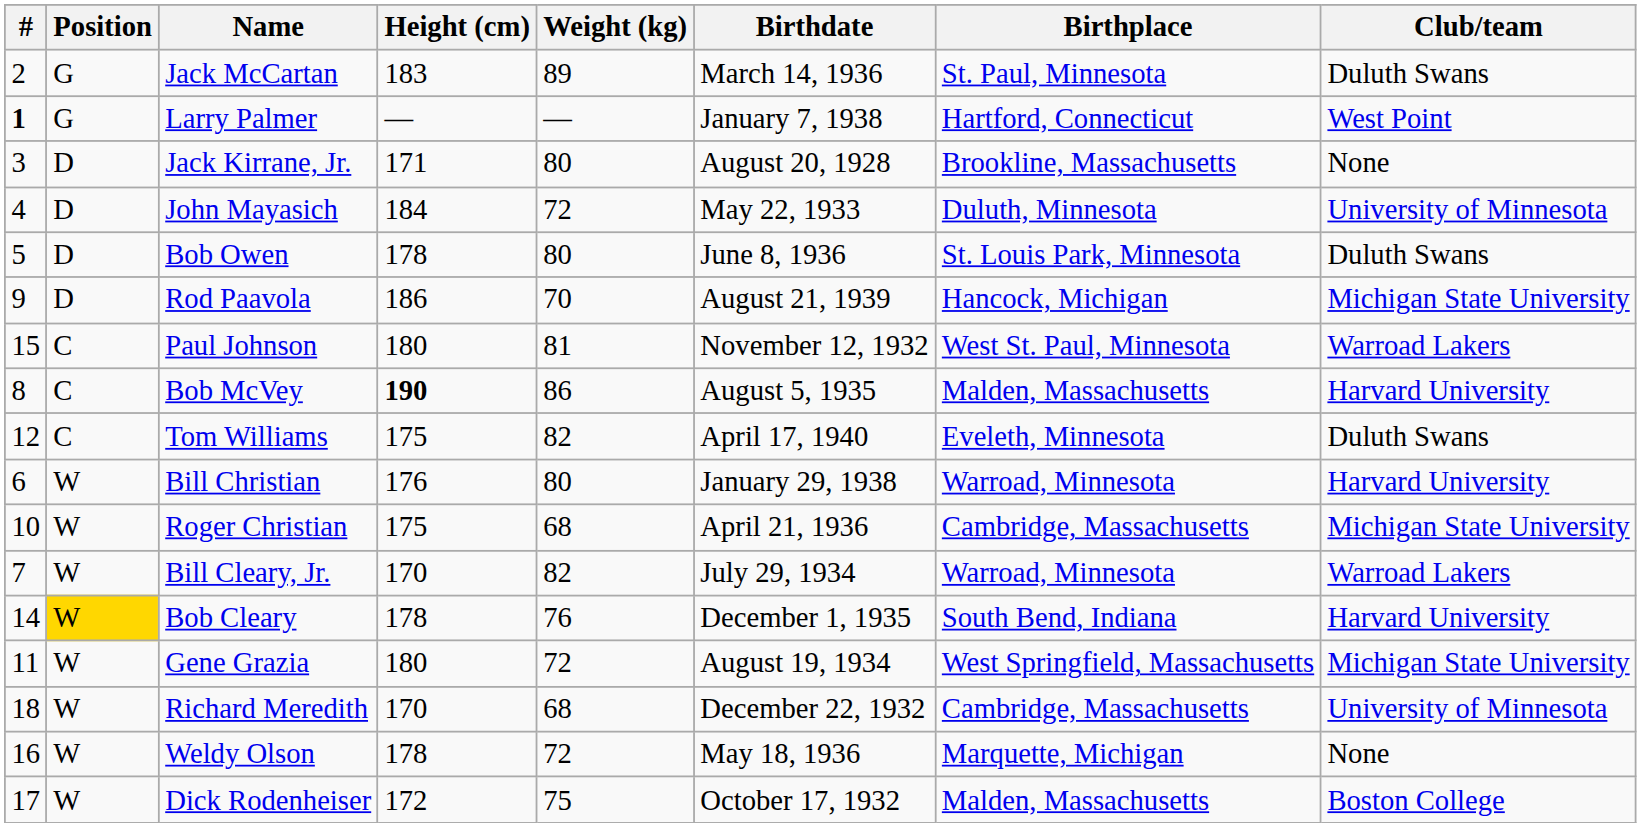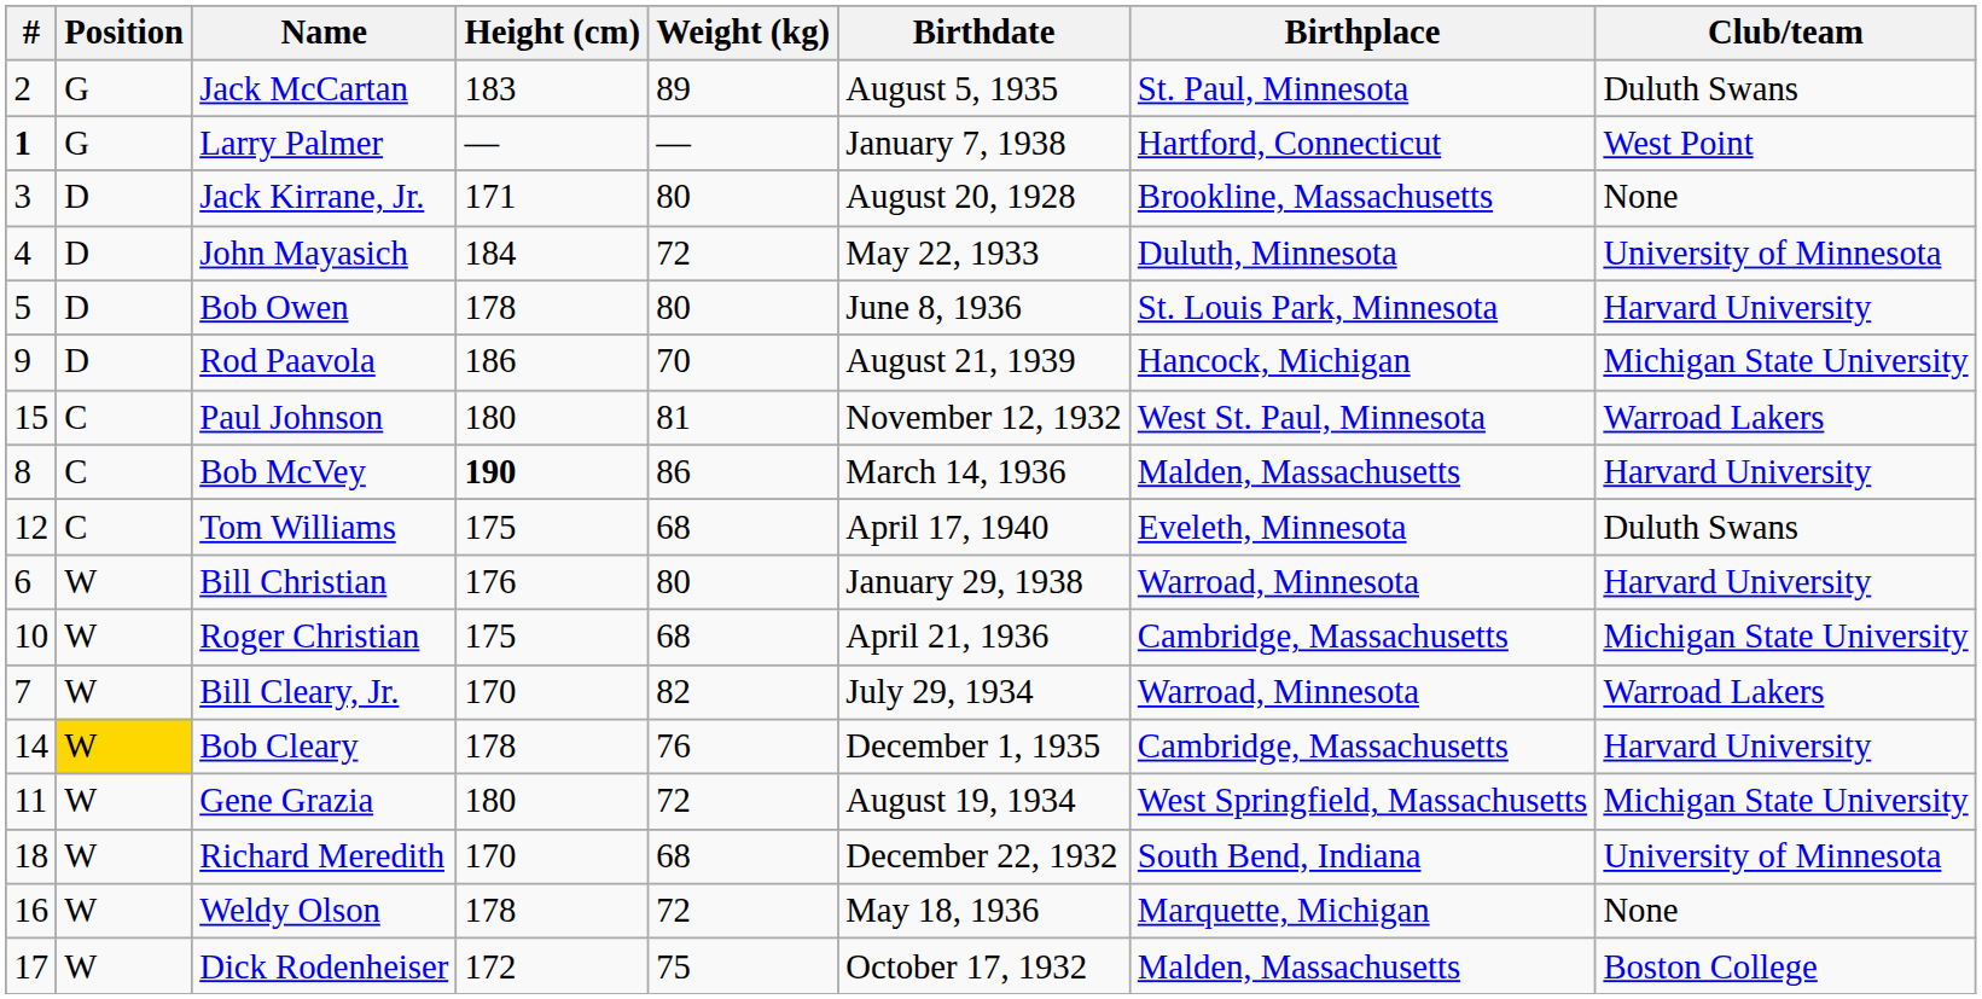 <table class="wikitable sortable">
 <tr>
 <th>#</th>
 <th>Position</th>
 <th>Name</th>
 <th>Height (cm)</th>
 <th>Weight (kg)</th>
 <th>Birthdate</th>
 <th>Birthplace</th>
 <th>Club/team</th>
 </tr>
 <tr>
 <td>2</td>
 <td>G</td>
 <td><a href='#'>Jack McCartan</a></td>
 <td>183</td>
 <td>89</td>
-<td>March 14, 1936</td>
+<td>August 5, 1935</td>
 <td><a href='#'>St. Paul, Minnesota</a></td>
 <td>Duluth Swans</td>
 </tr>
 <tr>
 <td><strong>1</strong></td>
 <td>G</td>
 <td><a href='#'>Larry Palmer</a></td>
 <td>—</td>
 <td>—</td>
 <td>January 7, 1938</td>
 <td><a href='#'>Hartford, Connecticut</a></td>
 <td><a href='#'>West Point</a></td>
 </tr>
 <tr>
 <td>3</td>
 <td>D</td>
 <td><a href='#'>Jack Kirrane, Jr.</a></td>
 <td>171</td>
 <td>80</td>
 <td>August 20, 1928</td>
 <td><a href='#'>Brookline, Massachusetts</a></td>
 <td>None</td>
 </tr>
 <tr>
 <td>4</td>
 <td>D</td>
 <td><a href='#'>John Mayasich</a></td>
 <td>184</td>
 <td>72</td>
 <td>May 22, 1933</td>
 <td><a href='#'>Duluth, Minnesota</a></td>
 <td><a href='#'>University of Minnesota</a></td>
 </tr>
 <tr>
 <td>5</td>
 <td>D</td>
 <td><a href='#'>Bob Owen</a></td>
 <td>178</td>
 <td>80</td>
 <td>June 8, 1936</td>
 <td><a href='#'>St. Louis Park, Minnesota</a></td>
-<td>Duluth Swans</td>
+<td><a href='#'>Harvard University</a></td>
 </tr>
 <tr>
 <td>9</td>
 <td>D</td>
 <td><a href='#'>Rod Paavola</a></td>
 <td>186</td>
 <td>70</td>
 <td>August 21, 1939</td>
 <td><a href='#'>Hancock, Michigan</a></td>
 <td><a href='#'>Michigan State University</a></td>
 </tr>
 <tr>
 <td>15</td>
 <td>C</td>
 <td><a href='#'>Paul Johnson</a></td>
 <td>180</td>
 <td>81</td>
 <td>November 12, 1932</td>
 <td><a href='#'>West St. Paul, Minnesota</a></td>
 <td><a href='#'>Warroad Lakers</a></td>
 </tr>
 <tr>
 <td>8</td>
 <td>C</td>
 <td><a href='#'>Bob McVey</a></td>
 <td><strong>190</strong></td>
 <td>86</td>
-<td>August 5, 1935</td>
+<td>March 14, 1936</td>
 <td><a href='#'>Malden, Massachusetts</a></td>
 <td><a href='#'>Harvard University</a></td>
 </tr>
 <tr>
 <td>12</td>
 <td>C</td>
 <td><a href='#'>Tom Williams</a></td>
 <td>175</td>
-<td>82</td>
+<td>68</td>
 <td>April 17, 1940</td>
 <td><a href='#'>Eveleth, Minnesota</a></td>
 <td>Duluth Swans</td>
 </tr>
 <tr>
 <td>6</td>
 <td>W</td>
 <td><a href='#'>Bill Christian</a></td>
 <td>176</td>
 <td>80</td>
 <td>January 29, 1938</td>
 <td><a href='#'>Warroad, Minnesota</a></td>
 <td><a href='#'>Harvard University</a></td>
 </tr>
 <tr>
 <td>10</td>
 <td>W</td>
 <td><a href='#'>Roger Christian</a></td>
 <td>175</td>
 <td>68</td>
 <td>April 21, 1936</td>
 <td><a href='#'>Cambridge, Massachusetts</a></td>
 <td><a href='#'>Michigan State University</a></td>
 </tr>
 <tr>
 <td>7</td>
 <td>W</td>
 <td><a href='#'>Bill Cleary, Jr.</a></td>
 <td>170</td>
 <td>82</td>
 <td>July 29, 1934</td>
 <td><a href='#'>Warroad, Minnesota</a></td>
 <td><a href='#'>Warroad Lakers</a></td>
 </tr>
 <tr>
 <td>14</td>
 <td style="background: gold;">W</td>
 <td><a href='#'>Bob Cleary</a></td>
 <td>178</td>
 <td>76</td>
 <td>December 1, 1935</td>
-<td><a href='#'>South Bend, Indiana</a></td>
+<td><a href='#'>Cambridge, Massachusetts</a></td>
 <td><a href='#'>Harvard University</a></td>
 </tr>
 <tr>
 <td>11</td>
 <td>W</td>
 <td><a href='#'>Gene Grazia</a></td>
 <td>180</td>
 <td>72</td>
 <td>August 19, 1934</td>
 <td><a href='#'>West Springfield, Massachusetts</a></td>
 <td><a href='#'>Michigan State University</a></td>
 </tr>
 <tr>
 <td>18</td>
 <td>W</td>
 <td><a href='#'>Richard Meredith</a></td>
 <td>170</td>
 <td>68</td>
 <td>December 22, 1932</td>
-<td><a href='#'>Cambridge, Massachusetts</a></td>
+<td><a href='#'>South Bend, Indiana</a></td>
 <td><a href='#'>University of Minnesota</a></td>
 </tr>
 <tr>
 <td>16</td>
 <td>W</td>
 <td><a href='#'>Weldy Olson</a></td>
 <td>178</td>
 <td>72</td>
 <td>May 18, 1936</td>
 <td><a href='#'>Marquette, Michigan</a></td>
 <td>None</td>
 </tr>
 <tr>
 <td>17</td>
 <td>W</td>
 <td><a href='#'>Dick Rodenheiser</a></td>
 <td>172</td>
 <td>75</td>
 <td>October 17, 1932</td>
 <td><a href='#'>Malden, Massachusetts</a></td>
 <td><a href='#'>Boston College</a></td>
 </tr>
 </table>
